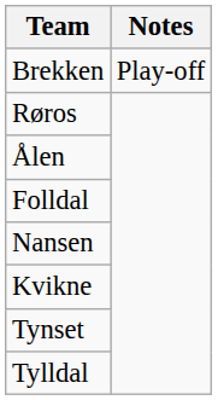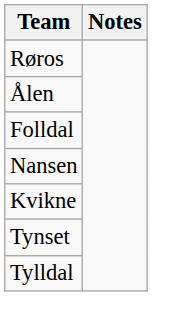 <table class="wikitable">
 <tr>
 <th>Team</th>
 <th>Notes</th>
-</tr>
-<tr>
-<td>Brekken</td>
-<td>Play-off</td>
 </tr>
 <tr>
 <td>Røros</td>
 </tr>
 <tr>
 <td>Ålen</td>
 </tr>
 <tr>
 <td>Folldal</td>
 </tr>
 <tr>
 <td>Nansen</td>
 </tr>
 <tr>
 <td>Kvikne</td>
 </tr>
 <tr>
 <td>Tynset</td>
 </tr>
 <tr>
 <td>Tylldal</td>
 </tr>
 </table>
